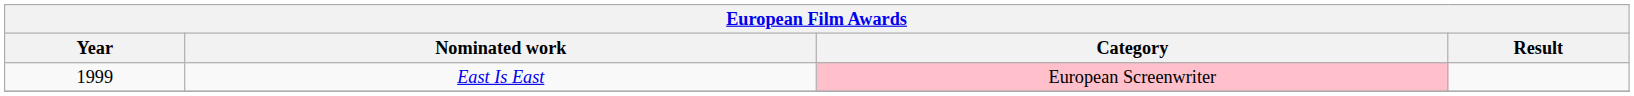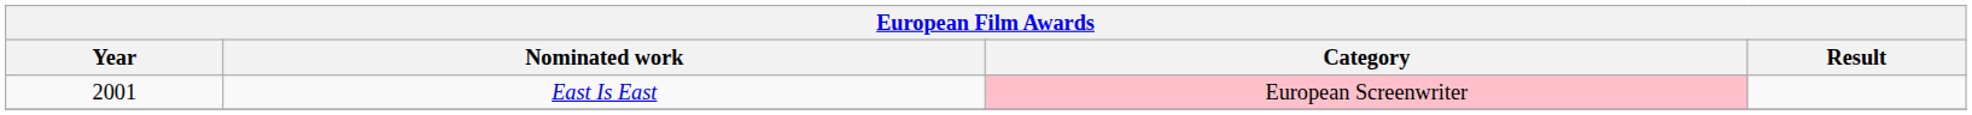 <table width="90%" class="wikitable">
 <tr>
 <th colspan="4" align="center"><a href='#'>European Film Awards</a></th>
 </tr>
 <tr>
 <th width="10%">Year</th>
 <th width="35%">Nominated work</th>
 <th width="35%">Category</th>
 <th width="10%">Result</th>
 </tr>
 <tr>
-<td align="center">1999</td>
+<td align="center">2001</td>
 <td align="center"><em><a href='#'>East Is East</a></em></td>
 <td align="center" style="background: pink;">European Screenwriter</td>
 <td></td>
 </tr>
 <tr>
 </tr>
 </table>
